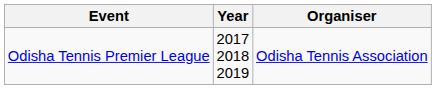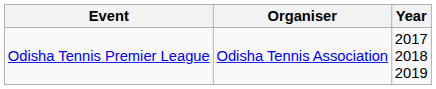 <table class="wikitable">
 <tr>
 <th>Event</th>
+<th>Organiser</th>
 <th>Year</th>
-<th>Organiser</th>
 </tr>
 <tr>
 <td><a href='#'>Odisha Tennis Premier League</a></td>
+<td><a href='#'>Odisha Tennis Association</a></td>
 <td>2017<br>2018<br>2019</td>
-<td><a href='#'>Odisha Tennis Association</a></td>
 </tr>
 </table>
